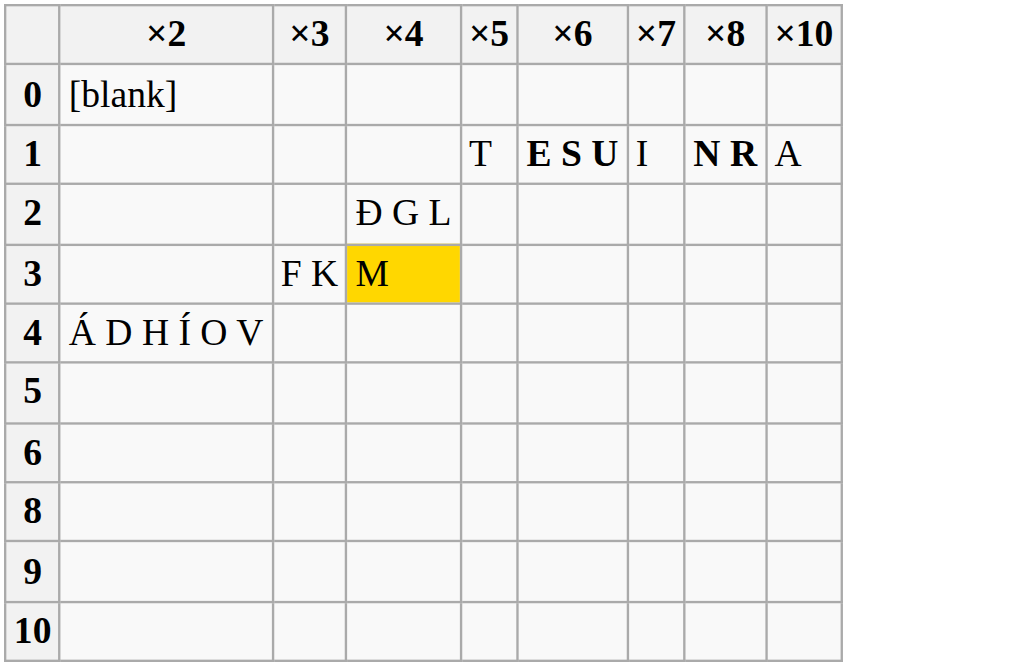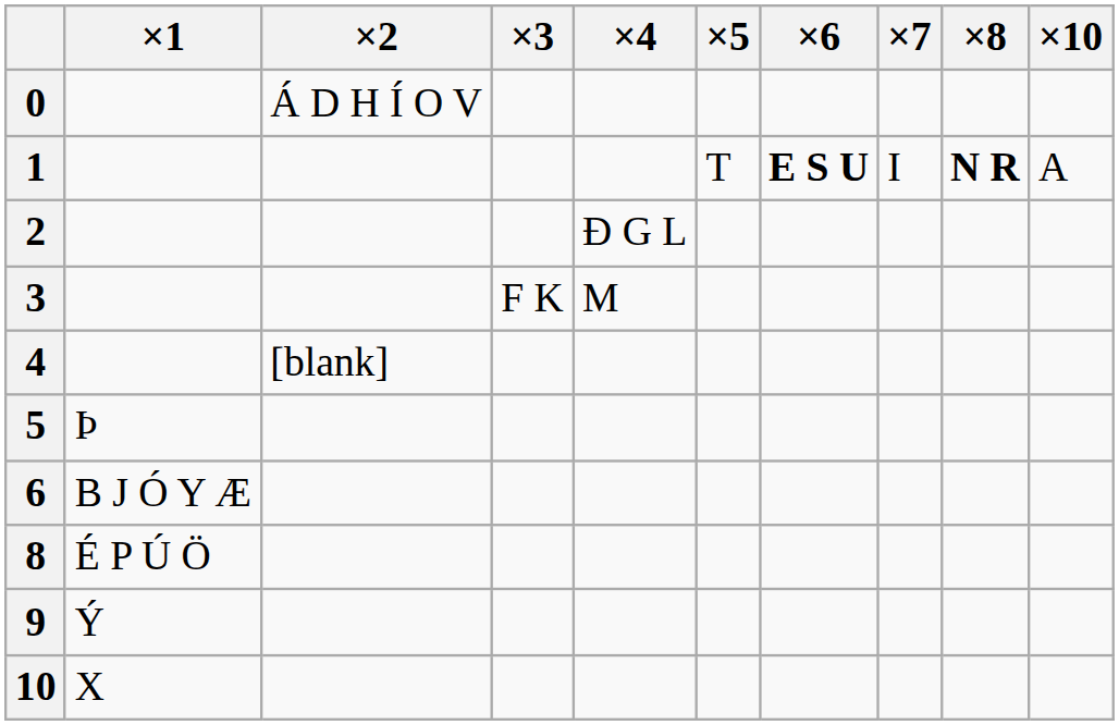 <table class="wikitable floatright">
 <tr>
 <th></th>
+<th>×1</th>
 <th>×2</th>
 <th>×3</th>
 <th>×4</th>
 <th>×5</th>
 <th>×6</th>
 <th>×7</th>
 <th>×8</th>
 <th>×10</th>
 </tr>
 <tr>
 <th>0</th>
-<td>[blank]</td>
+<td></td>
+<td>Á D H Í O V</td>
 <td></td>
 <td></td>
 <td></td>
 <td></td>
 <td></td>
 <td></td>
 <td></td>
 </tr>
 <tr>
 <th>1</th>
 <td></td>
 <td></td>
 <td></td>
+<td></td>
 <td>T</td>
 <td><strong>E S U</strong></td>
 <td>I</td>
 <td><strong>N R</strong></td>
 <td>A</td>
 </tr>
 <tr>
 <th>2</th>
+<td></td>
 <td></td>
 <td></td>
 <td>Ð G L</td>
 <td></td>
 <td></td>
 <td></td>
 <td></td>
 <td></td>
 </tr>
 <tr>
 <th>3</th>
 <td></td>
+<td></td>
 <td>F K</td>
-<td style="background: gold;">M</td>
+<td>M</td>
 <td></td>
 <td></td>
 <td></td>
 <td></td>
 <td></td>
 </tr>
 <tr>
 <th>4</th>
-<td>Á D H Í O V</td>
+<td></td>
+<td>[blank]</td>
 <td></td>
 <td></td>
 <td></td>
 <td></td>
 <td></td>
 <td></td>
 <td></td>
 </tr>
 <tr>
 <th>5</th>
+<td>Þ</td>
 <td></td>
 <td></td>
 <td></td>
 <td></td>
 <td></td>
 <td></td>
 <td></td>
 <td></td>
 </tr>
 <tr>
 <th>6</th>
+<td>B J Ó Y Æ</td>
 <td></td>
 <td></td>
 <td></td>
 <td></td>
 <td></td>
 <td></td>
 <td></td>
 <td></td>
 </tr>
 <tr>
 <th>8</th>
+<td>É P Ú Ö</td>
 <td></td>
 <td></td>
 <td></td>
 <td></td>
 <td></td>
 <td></td>
 <td></td>
 <td></td>
 </tr>
 <tr>
 <th>9</th>
+<td>Ý</td>
 <td></td>
 <td></td>
 <td></td>
 <td></td>
 <td></td>
 <td></td>
 <td></td>
 <td></td>
 </tr>
 <tr>
 <th>10</th>
+<td>X</td>
 <td></td>
 <td></td>
 <td></td>
 <td></td>
 <td></td>
 <td></td>
 <td></td>
 <td></td>
 </tr>
 </table>
